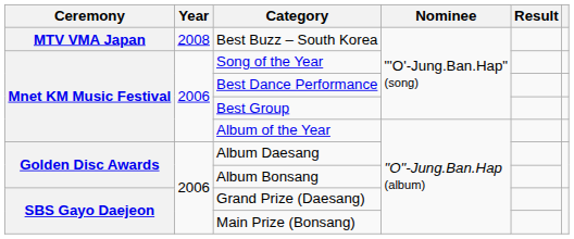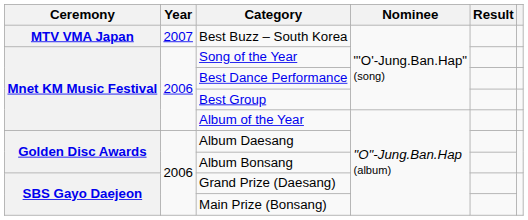 <table class="wikitable sortable plainrowheaders">
 <tr>
 <th scope="col">Ceremony</th>
 <th scope="col">Year</th>
 <th scope="col">Category</th>
 <th scope="col">Nominee</th>
 <th scope="col">Result</th>
 <th scope="col" class="unsortable"></th>
 </tr>
 <tr>
 <th scope="row"><a href='#'>MTV VMA Japan</a></th>
-<td><a href='#'>2008</a></td>
+<td><a href='#'>2007</a></td>
 <td>Best Buzz – South Korea</td>
 <td rowspan="4">"'O'-Jung.Ban.Hap" <br> <small>(song)</small></td>
 <td></td>
 <td style="text-align:center"></td>
 </tr>
 <tr>
 <th rowspan="4" scope="row"><a href='#'>Mnet KM Music Festival</a></th>
 <td rowspan="4"><a href='#'>2006</a></td>
 <td><a href='#'>Song of the Year</a></td>
 <td></td>
 <td style="text-align:center"></td>
 </tr>
 <tr>
 <td><a href='#'>Best Dance Performance</a></td>
 <td></td>
 <td></td>
 </tr>
 <tr>
 <td><a href='#'>Best Group</a></td>
 <td></td>
 <td style="text-align:center"></td>
 </tr>
 <tr>
 <td><a href='#'>Album of the Year</a></td>
 <td rowspan="5"><em>"O"-Jung.Ban.Hap</em> <br> <small>(album)</small></td>
 <td></td>
 <td></td>
 </tr>
 <tr>
 <th rowspan="2" scope="row"><a href='#'>Golden Disc Awards</a></th>
 <td rowspan="4">2006</td>
 <td>Album Daesang</td>
 <td></td>
 <td style="text-align:center" rowspan="2"></td>
 </tr>
 <tr>
 <td>Album Bonsang</td>
 <td></td>
 </tr>
 <tr>
 <th scope="row" rowspan="2"><a href='#'>SBS Gayo Daejeon</a></th>
 <td>Grand Prize (Daesang)</td>
 <td></td>
 <td style="text-align:center" rowspan="2"></td>
 </tr>
 <tr>
 <td>Main Prize (Bonsang)</td>
 <td></td>
 </tr>
 </table>
